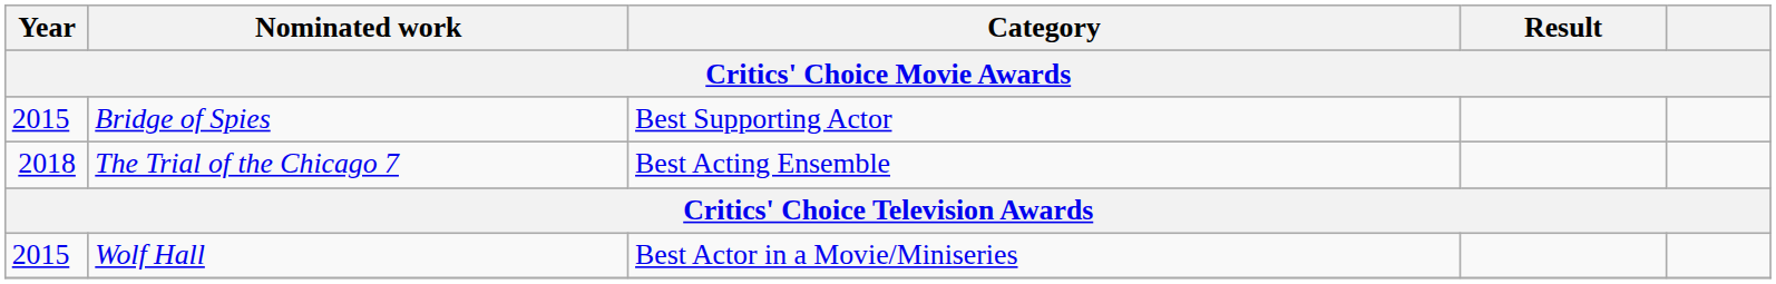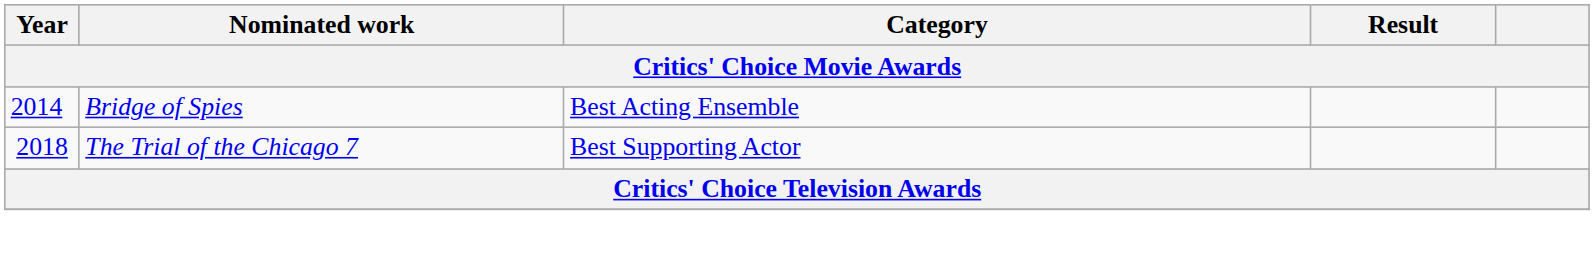 <table class=wikitable>
 <tr>
 <th width=4%>Year</th>
 <th width=26%>Nominated work</th>
 <th width=40%>Category</th>
 <th width=10%>Result</th>
 <th width=5%></th>
 </tr>
 <tr>
 <th colspan="5"><a href='#'>Critics' Choice Movie Awards</a></th>
 </tr>
 <tr>
-<td><a href='#'>2015</a></td>
+<td><a href='#'>2014</a></td>
 <td><em><a href='#'>Bridge of Spies</a></em></td>
-<td><a href='#'>Best Supporting Actor</a></td>
+<td><a href='#'>Best Acting Ensemble</a></td>
 <td></td>
 <td Align=Center></td>
 </tr>
 <tr>
 <td style="text-align:center;"><a href='#'>2018</a></td>
 <td><em><a href='#'>The Trial of the Chicago 7</a></em></td>
-<td><a href='#'>Best Acting Ensemble</a></td>
+<td><a href='#'>Best Supporting Actor</a></td>
 <td></td>
 <td style="text-align:center;"></td>
 </tr>
 <tr>
 <th colspan="5"><a href='#'>Critics' Choice Television Awards</a></th>
 </tr>
 <tr>
-<td><a href='#'>2015</a></td>
-<td><em><a href='#'>Wolf Hall</a></em></td>
-<td><a href='#'>Best Actor in a Movie/Miniseries</a></td>
-<td></td>
-<td style="text-align:center;"></td>
-</tr>
-<tr>
 </tr>
 </table>
